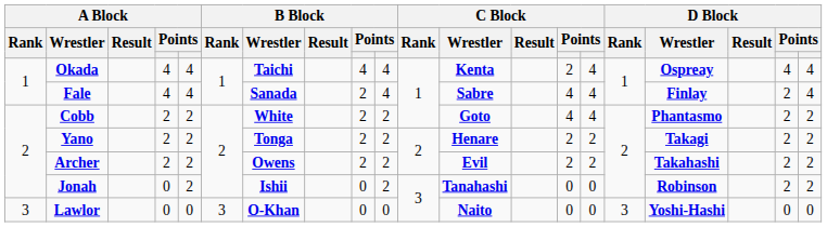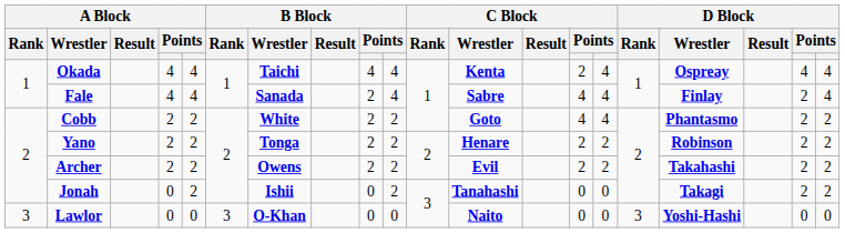 <table class="wikitable mw-collapsible mw-collapsed" style="text-align: center">
 <tr>
 <th colspan="5">A Block</th>
 <th colspan="5">B Block</th>
 <th colspan="5">C Block</th>
 <th colspan="5">D Block</th>
 </tr>
 <tr>
 <th rowspan="2">Rank</th>
 <th rowspan="2">Wrestler</th>
 <th rowspan="2">Result</th>
 <th colspan="2">Points</th>
 <th rowspan="2">Rank</th>
 <th rowspan="2">Wrestler</th>
 <th rowspan="2">Result</th>
 <th colspan="2">Points</th>
 <th rowspan="2">Rank</th>
 <th rowspan="2">Wrestler</th>
 <th rowspan="2">Result</th>
 <th colspan="2">Points</th>
 <th rowspan="2">Rank</th>
 <th rowspan="2">Wrestler</th>
 <th rowspan="2">Result</th>
 <th colspan="2">Points</th>
 </tr>
 <tr>
 <th></th>
 <th></th>
 <th></th>
 <th></th>
 <th></th>
 <th></th>
 <th></th>
 <th></th>
 </tr>
 <tr>
 <td rowspan="2">1</td>
 <td><strong><a href='#'>Okada</a></strong></td>
 <td></td>
 <td>4</td>
 <td>4</td>
 <td rowspan="2">1</td>
 <td><a href='#'><strong>Taichi</strong></a></td>
 <td></td>
 <td>4</td>
 <td>4</td>
 <td rowspan="3">1</td>
 <td><strong><a href='#'>Kenta</a></strong></td>
 <td></td>
 <td>2</td>
 <td>4</td>
 <td rowspan="2">1</td>
 <td><strong><a href='#'>Ospreay</a></strong></td>
 <td></td>
 <td>4</td>
 <td>4</td>
 </tr>
 <tr>
 <td><strong><a href='#'>Fale</a></strong></td>
 <td></td>
 <td>4</td>
 <td>4</td>
 <td><a href='#'><strong>Sanada</strong></a></td>
 <td></td>
 <td>2</td>
 <td>4</td>
 <td><strong><a href='#'>Sabre</a></strong></td>
 <td></td>
 <td>4</td>
 <td>4</td>
 <td><strong><a href='#'>Finlay</a></strong></td>
 <td></td>
 <td>2</td>
 <td>4</td>
 </tr>
 <tr>
 <td rowspan="4">2</td>
 <td><strong><a href='#'>Cobb</a></strong></td>
 <td></td>
 <td>2</td>
 <td>2</td>
 <td rowspan="4">2</td>
 <td><strong><a href='#'>White</a></strong></td>
 <td></td>
 <td>2</td>
 <td>2</td>
 <td><strong><a href='#'>Goto</a></strong></td>
 <td></td>
 <td>4</td>
 <td>4</td>
 <td rowspan="4">2</td>
 <td><strong><a href='#'>Phantasmo</a></strong></td>
 <td></td>
 <td>2</td>
 <td>2</td>
 </tr>
 <tr>
 <td><strong><a href='#'>Yano</a></strong></td>
 <td></td>
 <td>2</td>
 <td>2</td>
 <td><strong><a href='#'>Tonga</a></strong></td>
 <td></td>
 <td>2</td>
 <td>2</td>
 <td rowspan="2">2</td>
 <td><strong><a href='#'>Henare</a></strong></td>
 <td></td>
 <td>2</td>
 <td>2</td>
-<td><strong><a href='#'>Takagi</a></strong></td>
+<td><strong><a href='#'>Robinson</a></strong></td>
 <td></td>
 <td>2</td>
 <td>2</td>
 </tr>
 <tr>
 <td><strong><a href='#'>Archer</a></strong></td>
 <td></td>
 <td>2</td>
 <td>2</td>
 <td><strong><a href='#'>Owens</a></strong></td>
 <td></td>
 <td>2</td>
 <td>2</td>
 <td><a href='#'><strong>Evil</strong></a></td>
 <td></td>
 <td>2</td>
 <td>2</td>
 <td><strong><a href='#'>Takahashi</a></strong></td>
 <td></td>
 <td>2</td>
 <td>2</td>
 </tr>
 <tr>
 <td><strong><a href='#'>Jonah</a></strong></td>
 <td></td>
 <td>0</td>
 <td>2</td>
 <td><strong><a href='#'>Ishii</a></strong></td>
 <td></td>
 <td>0</td>
 <td>2</td>
 <td rowspan="2">3</td>
 <td><strong><a href='#'>Tanahashi</a></strong></td>
 <td></td>
 <td>0</td>
 <td>0</td>
-<td><strong><a href='#'>Robinson</a></strong></td>
+<td><strong><a href='#'>Takagi</a></strong></td>
 <td></td>
 <td>2</td>
 <td>2</td>
 </tr>
 <tr>
 <td>3</td>
 <td><strong><a href='#'>Lawlor</a></strong></td>
 <td></td>
 <td>0</td>
 <td>0</td>
 <td rowspan="1">3</td>
 <td><a href='#'><strong>O-Khan</strong></a></td>
 <td></td>
 <td>0</td>
 <td>0</td>
 <td><strong><a href='#'>Naito</a></strong></td>
 <td></td>
 <td>0</td>
 <td>0</td>
 <td>3</td>
 <td><strong><a href='#'>Yoshi-Hashi</a></strong></td>
 <td></td>
 <td>0</td>
 <td>0</td>
 </tr>
 </table>
